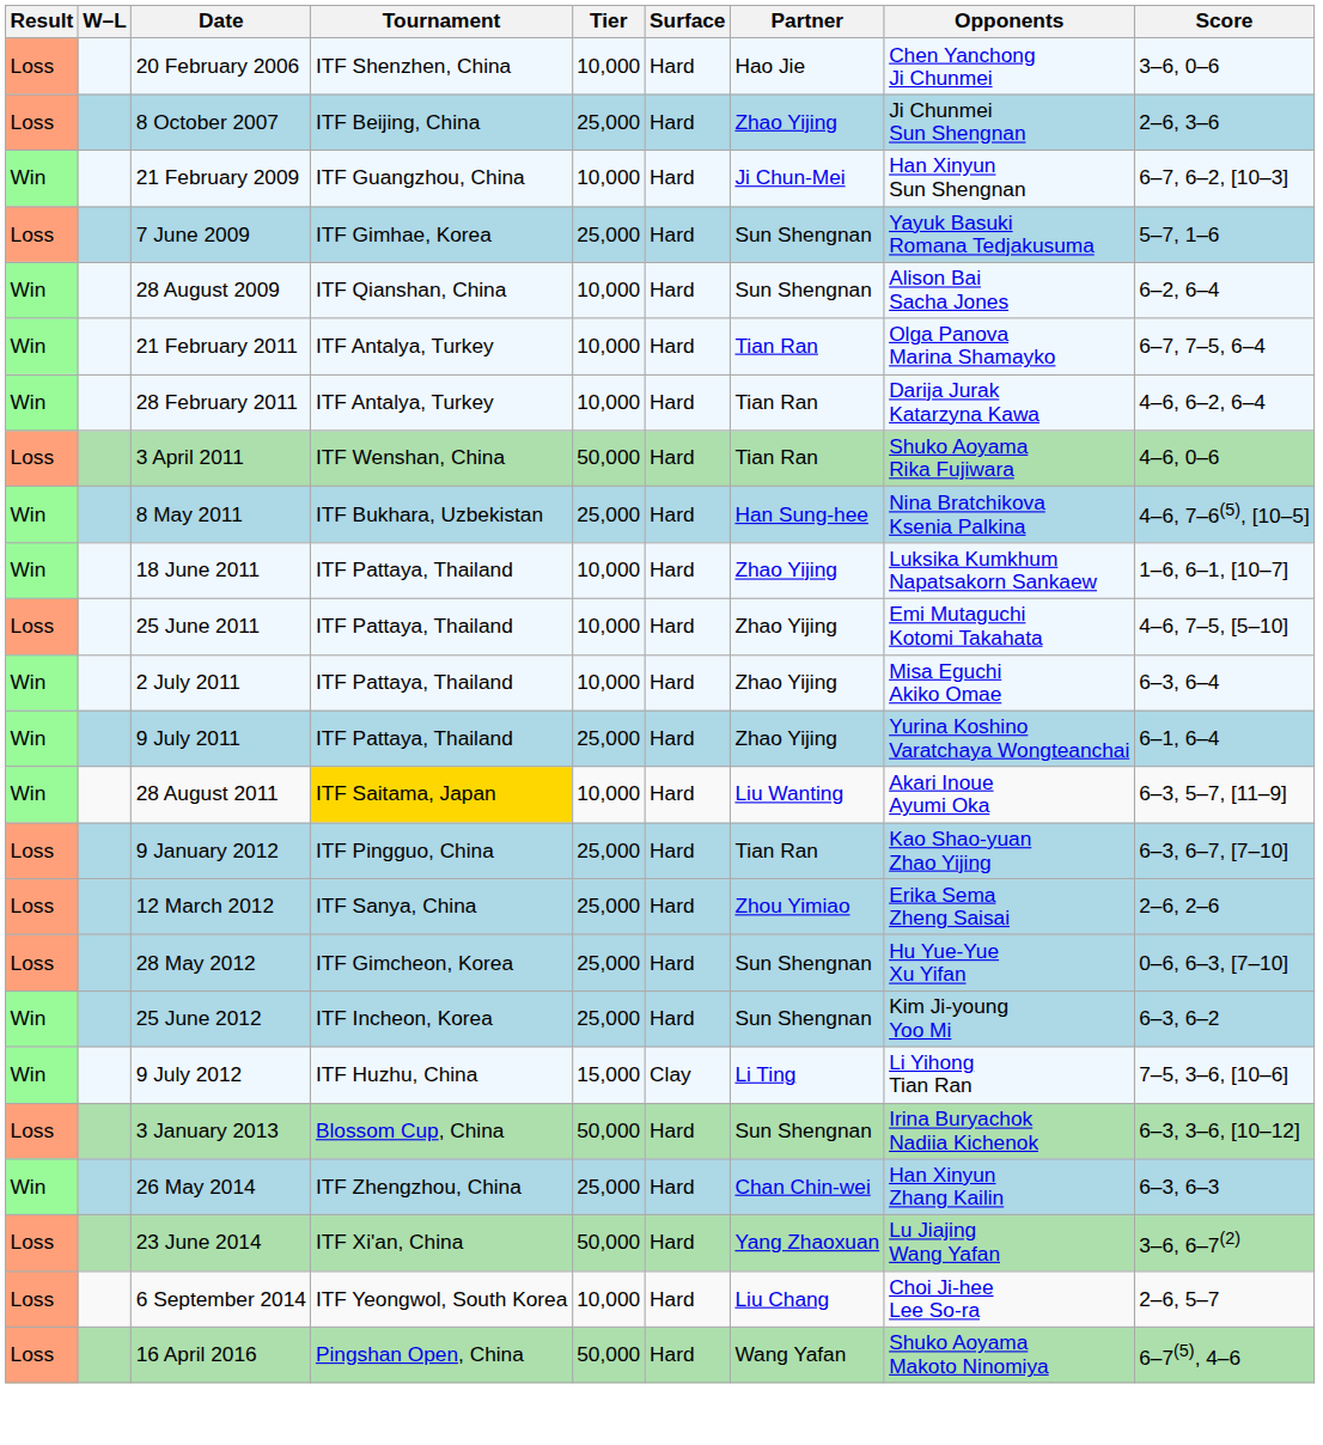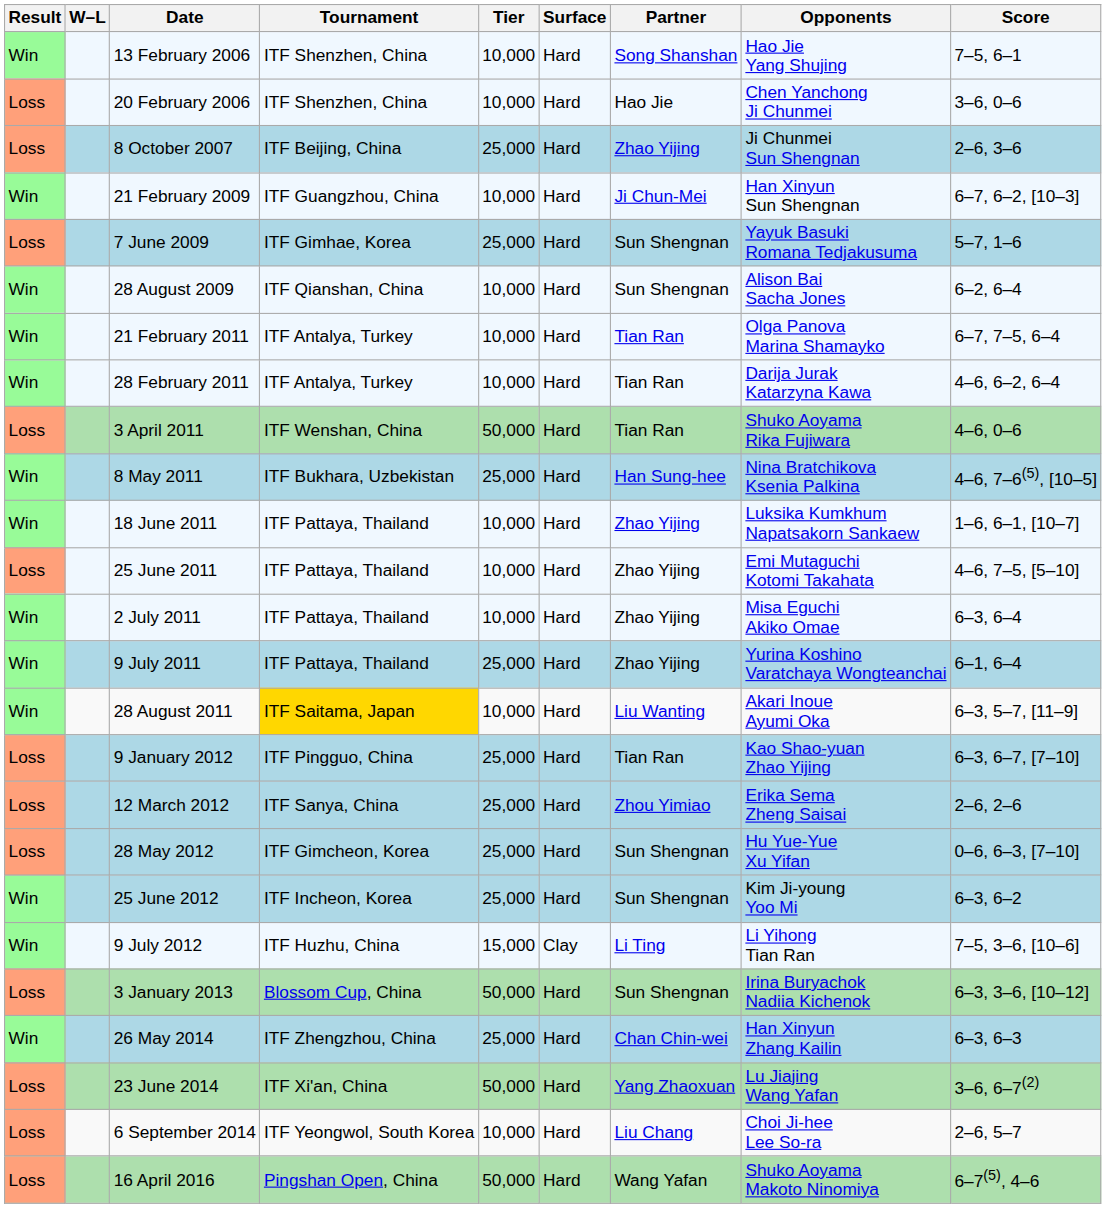 <table class="sortable wikitable">
 <tr>
 <th>Result</th>
 <th class="unsortable">W–L</th>
 <th>Date</th>
 <th>Tournament</th>
 <th>Tier</th>
 <th>Surface</th>
 <th>Partner</th>
 <th>Opponents</th>
 <th class="unsortable">Score</th>
+</tr>
+<tr style="background:#f0f8ff;">
+<td style="background:#98fb98;">Win</td>
+<td></td>
+<td>13 February 2006</td>
+<td>ITF Shenzhen, China</td>
+<td>10,000</td>
+<td>Hard</td>
+<td> <a href='#'>Song Shanshan</a></td>
+<td> <a href='#'>Hao Jie</a> <br>  <a href='#'>Yang Shujing</a></td>
+<td>7–5, 6–1</td>
 </tr>
 <tr style="background:#f0f8ff;">
 <td style="background:#ffa07a;">Loss</td>
 <td></td>
 <td>20 February 2006</td>
 <td>ITF Shenzhen, China</td>
 <td>10,000</td>
 <td>Hard</td>
 <td> Hao Jie</td>
 <td> <a href='#'>Chen Yanchong</a> <br>  <a href='#'>Ji Chunmei</a></td>
 <td>3–6, 0–6</td>
 </tr>
 <tr style="background:lightblue;">
 <td style="background:#ffa07a;">Loss</td>
 <td></td>
 <td>8 October 2007</td>
 <td>ITF Beijing, China</td>
 <td>25,000</td>
 <td>Hard</td>
 <td> <a href='#'>Zhao Yijing</a></td>
 <td> Ji Chunmei <br>  <a href='#'>Sun Shengnan</a></td>
 <td>2–6, 3–6</td>
 </tr>
 <tr style="background:#f0f8ff;">
 <td style="background:#98fb98;">Win</td>
 <td></td>
 <td>21 February 2009</td>
 <td>ITF Guangzhou, China</td>
 <td>10,000</td>
 <td>Hard</td>
 <td> <a href='#'>Ji Chun-Mei</a></td>
 <td> <a href='#'>Han Xinyun</a> <br>  Sun Shengnan</td>
 <td>6–7, 6–2, [10–3]</td>
 </tr>
 <tr style="background:lightblue;">
 <td style="background:#ffa07a;">Loss</td>
 <td></td>
 <td>7 June 2009</td>
 <td>ITF Gimhae, Korea</td>
 <td>25,000</td>
 <td>Hard</td>
 <td> Sun Shengnan</td>
 <td> <a href='#'>Yayuk Basuki</a> <br>  <a href='#'>Romana Tedjakusuma</a></td>
 <td>5–7, 1–6</td>
 </tr>
 <tr style="background:#f0f8ff;">
 <td style="background:#98fb98;">Win</td>
 <td></td>
 <td>28 August 2009</td>
 <td>ITF Qianshan, China</td>
 <td>10,000</td>
 <td>Hard</td>
 <td> Sun Shengnan</td>
 <td> <a href='#'>Alison Bai</a> <br>  <a href='#'>Sacha Jones</a></td>
 <td>6–2, 6–4</td>
 </tr>
 <tr style="background:#f0f8ff;">
 <td style="background:#98fb98;">Win</td>
 <td></td>
 <td>21 February 2011</td>
 <td>ITF Antalya, Turkey</td>
 <td>10,000</td>
 <td>Hard</td>
 <td> <a href='#'>Tian Ran</a></td>
 <td> <a href='#'>Olga Panova</a> <br>  <a href='#'>Marina Shamayko</a></td>
 <td>6–7, 7–5, 6–4</td>
 </tr>
 <tr style="background:#f0f8ff;">
 <td style="background:#98fb98;">Win</td>
 <td></td>
 <td>28 February 2011</td>
 <td>ITF Antalya, Turkey</td>
 <td>10,000</td>
 <td>Hard</td>
 <td> Tian Ran</td>
 <td> <a href='#'>Darija Jurak</a> <br>  <a href='#'>Katarzyna Kawa</a></td>
 <td>4–6, 6–2, 6–4</td>
 </tr>
 <tr style="background:#addfad;">
 <td style="background:#ffa07a;">Loss</td>
 <td></td>
 <td>3 April 2011</td>
 <td>ITF Wenshan, China</td>
 <td>50,000</td>
 <td>Hard</td>
 <td> Tian Ran</td>
 <td> <a href='#'>Shuko Aoyama</a> <br>  <a href='#'>Rika Fujiwara</a></td>
 <td>4–6, 0–6</td>
 </tr>
 <tr style="background:lightblue;">
 <td style="background:#98fb98;">Win</td>
 <td></td>
 <td>8 May 2011</td>
 <td>ITF Bukhara, Uzbekistan</td>
 <td>25,000</td>
 <td>Hard</td>
 <td> <a href='#'>Han Sung-hee</a></td>
 <td> <a href='#'>Nina Bratchikova</a> <br>  <a href='#'>Ksenia Palkina</a></td>
 <td>4–6, 7–6<sup>(5)</sup>, [10–5]</td>
 </tr>
 <tr style="background:#f0f8ff;">
 <td style="background:#98fb98;">Win</td>
 <td></td>
 <td>18 June 2011</td>
 <td>ITF Pattaya, Thailand</td>
 <td>10,000</td>
 <td>Hard</td>
 <td> <a href='#'>Zhao Yijing</a></td>
 <td> <a href='#'>Luksika Kumkhum</a> <br>  <a href='#'>Napatsakorn Sankaew</a></td>
 <td>1–6, 6–1, [10–7]</td>
 </tr>
 <tr style="background:#f0f8ff;">
 <td style="background:#ffa07a;">Loss</td>
 <td></td>
 <td>25 June 2011</td>
 <td>ITF Pattaya, Thailand</td>
 <td>10,000</td>
 <td>Hard</td>
 <td> Zhao Yijing</td>
 <td> <a href='#'>Emi Mutaguchi</a> <br>  <a href='#'>Kotomi Takahata</a></td>
 <td>4–6, 7–5, [5–10]</td>
 </tr>
 <tr style="background:#f0f8ff;">
 <td style="background:#98fb98;">Win</td>
 <td></td>
 <td>2 July 2011</td>
 <td>ITF Pattaya, Thailand</td>
 <td>10,000</td>
 <td>Hard</td>
 <td> Zhao Yijing</td>
 <td> <a href='#'>Misa Eguchi</a> <br>  <a href='#'>Akiko Omae</a></td>
 <td>6–3, 6–4</td>
 </tr>
 <tr style="background:lightblue;">
 <td style="background:#98fb98;">Win</td>
 <td></td>
 <td>9 July 2011</td>
 <td>ITF Pattaya, Thailand</td>
 <td>25,000</td>
 <td>Hard</td>
 <td> Zhao Yijing</td>
 <td> <a href='#'>Yurina Koshino</a> <br>  <a href='#'>Varatchaya Wongteanchai</a></td>
 <td>6–1, 6–4</td>
 </tr>
 <tr>
 <td style="background:#98fb98;">Win</td>
 <td></td>
 <td>28 August 2011</td>
 <td style="background: gold;">ITF Saitama, Japan</td>
 <td>10,000</td>
 <td>Hard</td>
 <td> <a href='#'>Liu Wanting</a></td>
 <td> <a href='#'>Akari Inoue</a> <br>  <a href='#'>Ayumi Oka</a></td>
 <td>6–3, 5–7, [11–9]</td>
 </tr>
 <tr style="background:lightblue;">
 <td style="background:#ffa07a;">Loss</td>
 <td></td>
 <td>9 January 2012</td>
 <td>ITF Pingguo, China</td>
 <td>25,000</td>
 <td>Hard</td>
 <td> Tian Ran</td>
 <td> <a href='#'>Kao Shao-yuan</a> <br>  <a href='#'>Zhao Yijing</a></td>
 <td>6–3, 6–7, [7–10]</td>
 </tr>
 <tr style="background:lightblue;">
 <td style="background:#ffa07a;">Loss</td>
 <td></td>
 <td>12 March 2012</td>
 <td>ITF Sanya, China</td>
 <td>25,000</td>
 <td>Hard</td>
 <td> <a href='#'>Zhou Yimiao</a></td>
 <td> <a href='#'>Erika Sema</a> <br>  <a href='#'>Zheng Saisai</a></td>
 <td>2–6, 2–6</td>
 </tr>
 <tr style="background:lightblue;">
 <td style="background:#ffa07a;">Loss</td>
 <td></td>
 <td>28 May 2012</td>
 <td>ITF Gimcheon, Korea</td>
 <td>25,000</td>
 <td>Hard</td>
 <td> Sun Shengnan</td>
 <td> <a href='#'>Hu Yue-Yue</a> <br>  <a href='#'>Xu Yifan</a></td>
 <td>0–6, 6–3, [7–10]</td>
 </tr>
 <tr style="background:lightblue;">
 <td style="background:#98fb98;">Win</td>
 <td></td>
 <td>25 June 2012</td>
 <td>ITF Incheon, Korea</td>
 <td>25,000</td>
 <td>Hard</td>
 <td> Sun Shengnan</td>
 <td> Kim Ji-young <br>  <a href='#'>Yoo Mi</a></td>
 <td>6–3, 6–2</td>
 </tr>
 <tr style="background:#f0f8ff;">
 <td style="background:#98fb98;">Win</td>
 <td></td>
 <td>9 July 2012</td>
 <td>ITF Huzhu, China</td>
 <td>15,000</td>
 <td>Clay</td>
 <td> <a href='#'>Li Ting</a></td>
 <td> <a href='#'>Li Yihong</a> <br>  Tian Ran</td>
 <td>7–5, 3–6, [10–6]</td>
 </tr>
 <tr style="background:#addfad;">
 <td style="background:#ffa07a;">Loss</td>
 <td></td>
 <td>3 January 2013</td>
 <td><a href='#'>Blossom Cup</a>, China</td>
 <td>50,000</td>
 <td>Hard</td>
 <td> Sun Shengnan</td>
 <td> <a href='#'>Irina Buryachok</a> <br>  <a href='#'>Nadiia Kichenok</a></td>
 <td>6–3, 3–6, [10–12]</td>
 </tr>
 <tr style="background:lightblue;">
 <td style="background:#98fb98;">Win</td>
 <td></td>
 <td>26 May 2014</td>
 <td>ITF Zhengzhou, China</td>
 <td>25,000</td>
 <td>Hard</td>
 <td> <a href='#'>Chan Chin-wei</a></td>
 <td> <a href='#'>Han Xinyun</a> <br>  <a href='#'>Zhang Kailin</a></td>
 <td>6–3, 6–3</td>
 </tr>
 <tr style="background:#addfad;">
 <td style="background:#ffa07a;">Loss</td>
 <td></td>
 <td>23 June 2014</td>
 <td>ITF Xi'an, China</td>
 <td>50,000</td>
 <td>Hard</td>
 <td> <a href='#'>Yang Zhaoxuan</a></td>
 <td> <a href='#'>Lu Jiajing</a> <br>  <a href='#'>Wang Yafan</a></td>
 <td>3–6, 6–7<sup>(2)</sup></td>
 </tr>
 <tr>
 <td style="background:#ffa07a;">Loss</td>
 <td></td>
 <td>6 September 2014</td>
 <td>ITF Yeongwol, South Korea</td>
 <td>10,000</td>
 <td>Hard</td>
 <td> <a href='#'>Liu Chang</a></td>
 <td> <a href='#'>Choi Ji-hee</a> <br>  <a href='#'>Lee So-ra</a></td>
 <td>2–6, 5–7</td>
 </tr>
 <tr style="background:#addfad;">
 <td style="background:#ffa07a;">Loss</td>
 <td></td>
 <td>16 April 2016</td>
 <td><a href='#'>Pingshan Open</a>, China</td>
 <td>50,000</td>
 <td>Hard</td>
 <td> Wang Yafan</td>
 <td> <a href='#'>Shuko Aoyama</a> <br>  <a href='#'>Makoto Ninomiya</a></td>
 <td>6–7<sup>(5)</sup>, 4–6</td>
 </tr>
 </table>
